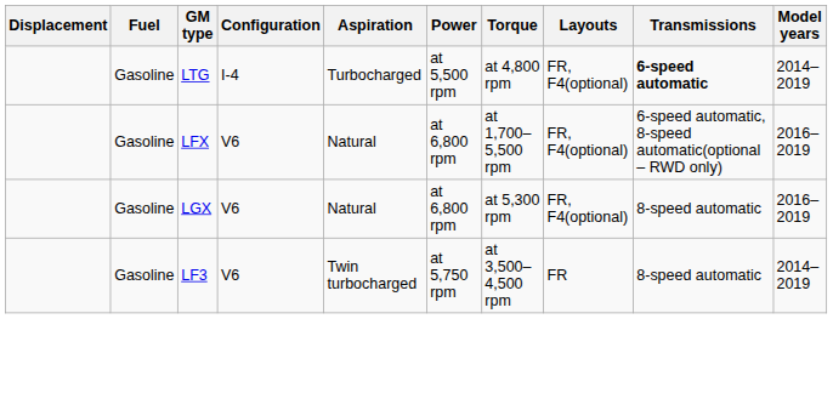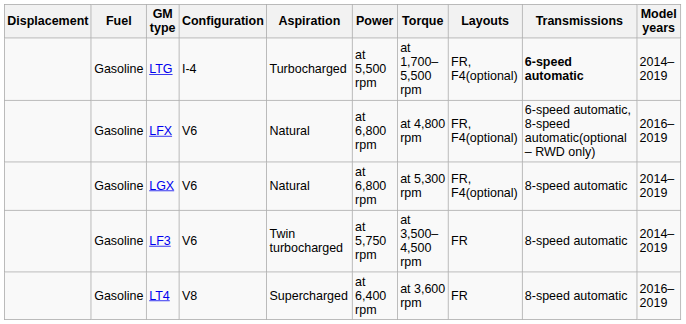 <table class="wikitable">
 <tr>
 <th>Displacement</th>
 <th>Fuel</th>
 <th>GM type</th>
 <th>Configuration</th>
 <th>Aspiration</th>
 <th>Power</th>
 <th>Torque</th>
 <th>Layouts</th>
 <th>Transmissions</th>
 <th>Model years</th>
 </tr>
 <tr>
 <td></td>
 <td>Gasoline</td>
 <td><a href='#'>LTG</a></td>
 <td>I-4</td>
 <td>Turbocharged</td>
 <td> at 5,500 rpm</td>
-<td> at  4,800 rpm</td>
+<td> at  1,700–5,500 rpm</td>
 <td>FR, F4(optional)</td>
 <td><strong>6-speed automatic</strong></td>
 <td>2014–2019</td>
 </tr>
 <tr>
 <td></td>
 <td>Gasoline</td>
 <td><a href='#'>LFX</a></td>
 <td>V6</td>
 <td>Natural</td>
 <td> at  6,800 rpm</td>
-<td> at  1,700–5,500 rpm</td>
+<td> at  4,800 rpm</td>
 <td>FR, F4(optional)</td>
 <td>6-speed automatic,<br>8-speed automatic(optional – RWD only)</td>
 <td>2016–2019</td>
 </tr>
 <tr>
 <td></td>
 <td>Gasoline</td>
 <td><a href='#'>LGX</a></td>
 <td>V6</td>
 <td>Natural</td>
 <td> at  6,800 rpm</td>
 <td> at  5,300 rpm</td>
 <td>FR, F4(optional)</td>
 <td>8-speed automatic</td>
-<td>2016–2019</td>
+<td>2014–2019</td>
 </tr>
 <tr>
 <td></td>
 <td>Gasoline</td>
 <td><a href='#'>LF3</a></td>
 <td>V6</td>
 <td>Twin turbocharged</td>
 <td>  at  5,750 rpm</td>
 <td> at  3,500–4,500 rpm</td>
 <td>FR</td>
 <td>8-speed automatic</td>
 <td>2014–2019</td>
 </tr>
+<tr>
+<td></td>
+<td>Gasoline</td>
+<td><a href='#'>LT4</a></td>
+<td>V8</td>
+<td>Supercharged</td>
+<td> at  6,400 rpm</td>
+<td> at  3,600 rpm</td>
+<td>FR</td>
+<td>8-speed automatic</td>
+<td>2016–2019</td>
+</tr>
 </table>
